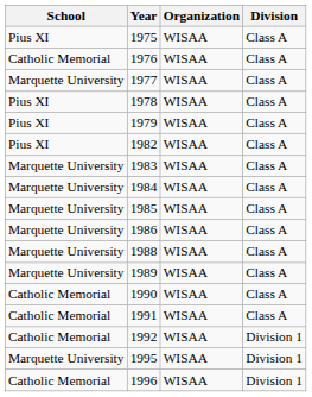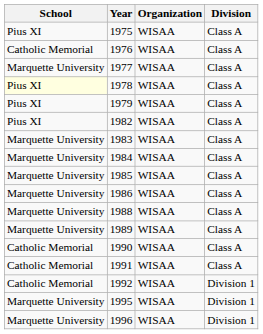 <table class="wikitable">
 <tr>
 <th>School</th>
 <th>Year</th>
 <th>Organization</th>
 <th>Division</th>
 </tr>
 <tr>
 <td>Pius XI</td>
 <td>1975</td>
 <td>WISAA</td>
 <td>Class A</td>
 </tr>
 <tr>
 <td>Catholic Memorial</td>
 <td>1976</td>
 <td>WISAA</td>
 <td>Class A</td>
 </tr>
 <tr>
 <td>Marquette University</td>
 <td>1977</td>
 <td>WISAA</td>
 <td>Class A</td>
 </tr>
 <tr>
-<td>Pius XI</td>
+<td style="background: lightyellow;">Pius XI</td>
 <td>1978</td>
 <td>WISAA</td>
 <td>Class A</td>
 </tr>
 <tr>
 <td>Pius XI</td>
 <td>1979</td>
 <td>WISAA</td>
 <td>Class A</td>
 </tr>
 <tr>
 <td>Pius XI</td>
 <td>1982</td>
 <td>WISAA</td>
 <td>Class A</td>
 </tr>
 <tr>
 <td>Marquette University</td>
 <td>1983</td>
 <td>WISAA</td>
 <td>Class A</td>
 </tr>
 <tr>
 <td>Marquette University</td>
 <td>1984</td>
 <td>WISAA</td>
 <td>Class A</td>
 </tr>
 <tr>
 <td>Marquette University</td>
 <td>1985</td>
 <td>WISAA</td>
 <td>Class A</td>
 </tr>
 <tr>
 <td>Marquette University</td>
 <td>1986</td>
 <td>WISAA</td>
 <td>Class A</td>
 </tr>
 <tr>
 <td>Marquette University</td>
 <td>1988</td>
 <td>WISAA</td>
 <td>Class A</td>
 </tr>
 <tr>
 <td>Marquette University</td>
 <td>1989</td>
 <td>WISAA</td>
 <td>Class A</td>
 </tr>
 <tr>
 <td>Catholic Memorial</td>
 <td>1990</td>
 <td>WISAA</td>
 <td>Class A</td>
 </tr>
 <tr>
 <td>Catholic Memorial</td>
 <td>1991</td>
 <td>WISAA</td>
 <td>Class A</td>
 </tr>
 <tr>
 <td>Catholic Memorial</td>
 <td>1992</td>
 <td>WISAA</td>
 <td>Division 1</td>
 </tr>
 <tr>
 <td>Marquette University</td>
 <td>1995</td>
 <td>WISAA</td>
 <td>Division 1</td>
 </tr>
 <tr>
-<td>Catholic Memorial</td>
+<td>Marquette University</td>
 <td>1996</td>
 <td>WISAA</td>
 <td>Division 1</td>
 </tr>
 </table>
